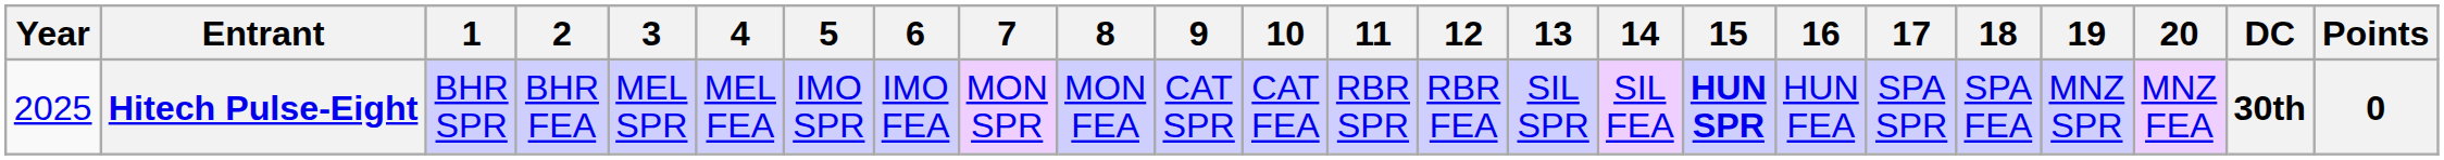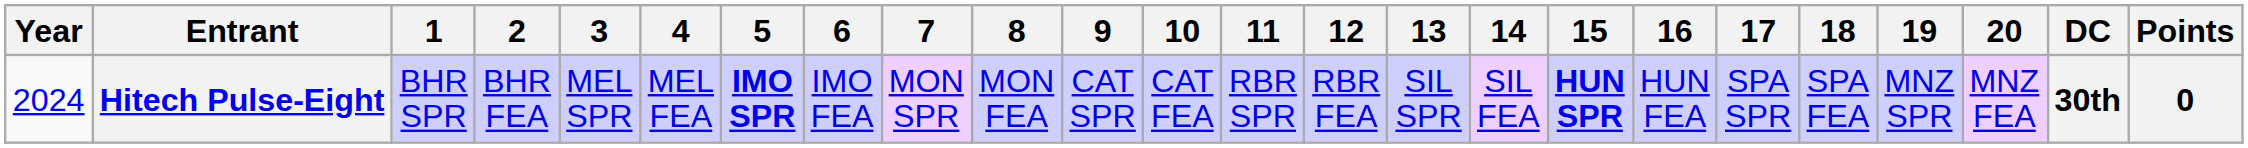 <table class="wikitable" style="text-align:center; font-size:85%">
 <tr>
 <th>Year</th>
 <th>Entrant</th>
 <th>1</th>
 <th>2</th>
 <th>3</th>
 <th>4</th>
 <th>5</th>
 <th>6</th>
 <th>7</th>
 <th>8</th>
 <th>9</th>
 <th>10</th>
 <th>11</th>
 <th>12</th>
 <th>13</th>
 <th>14</th>
 <th>15</th>
 <th>16</th>
 <th>17</th>
 <th>18</th>
 <th>19</th>
 <th>20</th>
 <th>DC</th>
 <th>Points</th>
 </tr>
 <tr>
-<td><a href='#'>2025</a></td>
+<td><a href='#'>2024</a></td>
 <th nowrap><a href='#'>Hitech Pulse-Eight</a></th>
 <td style="background:#CFCFFF;"><a href='#'>BHR<br>SPR</a><br></td>
 <td style="background:#CFCFFF;"><a href='#'>BHR<br>FEA</a><br></td>
 <td style="background:#CFCFFF;"><a href='#'>MEL<br>SPR</a><br></td>
 <td style="background:#CFCFFF;"><a href='#'>MEL<br>FEA</a><br></td>
-<td style="background:#CFCFFF;"><a href='#'>IMO<br>SPR</a><br></td>
+<td style="background:#CFCFFF;"><strong><a href='#'>IMO<br>SPR</a><br></strong></td>
 <td style="background:#CFCFFF;"><a href='#'>IMO<br>FEA</a><br></td>
 <td style="background:#EFCFFF;"><a href='#'>MON<br>SPR</a><br></td>
 <td style="background:#CFCFFF;"><a href='#'>MON<br>FEA</a><br></td>
 <td style="background:#CFCFFF;"><a href='#'>CAT<br>SPR</a><br></td>
 <td style="background:#CFCFFF;"><a href='#'>CAT<br>FEA</a><br></td>
 <td style="background:#CFCFFF;"><a href='#'>RBR<br>SPR</a><br></td>
 <td style="background:#CFCFFF;"><a href='#'>RBR<br>FEA</a><br></td>
 <td style="background:#CFCFFF;"><a href='#'>SIL<br>SPR</a><br></td>
 <td style="background:#EFCFFF;"><a href='#'>SIL<br>FEA</a><br></td>
 <td style="background:#CFCFFF;"><strong><a href='#'>HUN<br>SPR</a><br></strong></td>
 <td style="background:#CFCFFF;"><a href='#'>HUN<br>FEA</a><br></td>
 <td style="background:#CFCFFF;"><a href='#'>SPA<br>SPR</a><br></td>
 <td style="background:#CFCFFF;"><a href='#'>SPA<br>FEA</a><br></td>
 <td style="background:#CFCFFF;"><a href='#'>MNZ<br>SPR</a><br></td>
 <td style="background:#EFCFFF;"><a href='#'>MNZ<br>FEA</a><br></td>
 <th style="background:#;">30th</th>
 <th style="background:#;">0</th>
 </tr>
 </table>
